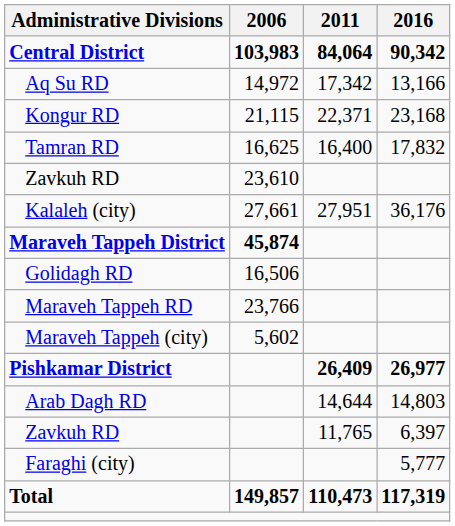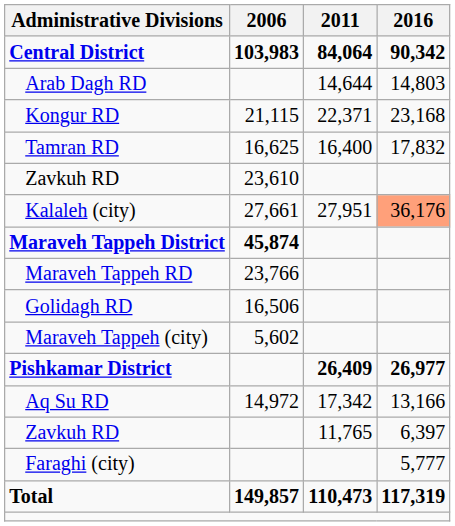 <table class="wikitable">
 <tr>
 <th>Administrative Divisions</th>
 <th>2006</th>
 <th>2011</th>
 <th>2016</th>
 </tr>
 <tr>
 <td><strong><a href='#'>Central District</a></strong></td>
 <td style="text-align: right;"><strong>103,983</strong></td>
 <td style="text-align: right;"><strong>84,064</strong></td>
 <td style="text-align: right;"><strong>90,342</strong></td>
 </tr>
 <tr>
-<td style="padding-left: 1em;"><a href='#'>Aq Su RD</a></td>
-<td style="text-align: right;">14,972</td>
-<td style="text-align: right;">17,342</td>
-<td style="text-align: right;">13,166</td>
+<td style="padding-left: 1em;"><a href='#'>Arab Dagh RD</a></td>
+<td style="text-align: right;"></td>
+<td style="text-align: right;">14,644</td>
+<td style="text-align: right;">14,803</td>
 </tr>
 <tr>
 <td style="padding-left: 1em;"><a href='#'>Kongur RD</a></td>
 <td style="text-align: right;">21,115</td>
 <td style="text-align: right;">22,371</td>
 <td style="text-align: right;">23,168</td>
 </tr>
 <tr>
 <td style="padding-left: 1em;"><a href='#'>Tamran RD</a></td>
 <td style="text-align: right;">16,625</td>
 <td style="text-align: right;">16,400</td>
 <td style="text-align: right;">17,832</td>
 </tr>
 <tr>
 <td style="padding-left: 1em;">Zavkuh RD</td>
 <td style="text-align: right;">23,610</td>
 <td style="text-align: right;"></td>
 <td style="text-align: right;"></td>
 </tr>
 <tr>
 <td style="padding-left: 1em;"><a href='#'>Kalaleh</a> (city)</td>
 <td style="text-align: right;">27,661</td>
 <td style="text-align: right;">27,951</td>
-<td style="text-align: right;">36,176</td>
+<td style="background: lightsalmon; text-align: right;">36,176</td>
 </tr>
 <tr>
 <td><strong><a href='#'>Maraveh Tappeh District</a></strong></td>
 <td style="text-align: right;"><strong>45,874</strong></td>
 <td style="text-align: right;"></td>
 <td style="text-align: right;"></td>
 </tr>
 <tr>
-<td style="padding-left: 1em;"><a href='#'>Golidagh RD</a></td>
-<td style="text-align: right;">16,506</td>
+<td style="padding-left: 1em;"><a href='#'>Maraveh Tappeh RD</a></td>
+<td style="text-align: right;">23,766</td>
 <td style="text-align: right;"></td>
 <td style="text-align: right;"></td>
 </tr>
 <tr>
-<td style="padding-left: 1em;"><a href='#'>Maraveh Tappeh RD</a></td>
-<td style="text-align: right;">23,766</td>
+<td style="padding-left: 1em;"><a href='#'>Golidagh RD</a></td>
+<td style="text-align: right;">16,506</td>
 <td style="text-align: right;"></td>
 <td style="text-align: right;"></td>
 </tr>
 <tr>
 <td style="padding-left: 1em;"><a href='#'>Maraveh Tappeh</a> (city)</td>
 <td style="text-align: right;">5,602</td>
 <td style="text-align: right;"></td>
 <td style="text-align: right;"></td>
 </tr>
 <tr>
 <td><strong><a href='#'>Pishkamar District</a></strong></td>
 <td style="text-align: right;"></td>
 <td style="text-align: right;"><strong>26,409</strong></td>
 <td style="text-align: right;"><strong>26,977</strong></td>
 </tr>
 <tr>
-<td style="padding-left: 1em;"><a href='#'>Arab Dagh RD</a></td>
-<td style="text-align: right;"></td>
-<td style="text-align: right;">14,644</td>
-<td style="text-align: right;">14,803</td>
+<td style="padding-left: 1em;"><a href='#'>Aq Su RD</a></td>
+<td style="text-align: right;">14,972</td>
+<td style="text-align: right;">17,342</td>
+<td style="text-align: right;">13,166</td>
 </tr>
 <tr>
 <td style="padding-left: 1em;"><a href='#'>Zavkuh RD</a></td>
 <td style="text-align: right;"></td>
 <td style="text-align: right;">11,765</td>
 <td style="text-align: right;">6,397</td>
 </tr>
 <tr>
 <td style="padding-left: 1em;"><a href='#'>Faraghi</a> (city)</td>
 <td style="text-align: right;"></td>
 <td style="text-align: right;"></td>
 <td style="text-align: right;">5,777</td>
 </tr>
 <tr>
 <td><strong>Total</strong></td>
 <td style="text-align: right;"><strong>149,857</strong></td>
 <td style="text-align: right;"><strong>110,473</strong></td>
 <td style="text-align: right;"><strong>117,319</strong></td>
 </tr>
 <tr>
 <td colspan=4></td>
 </tr>
 </table>
